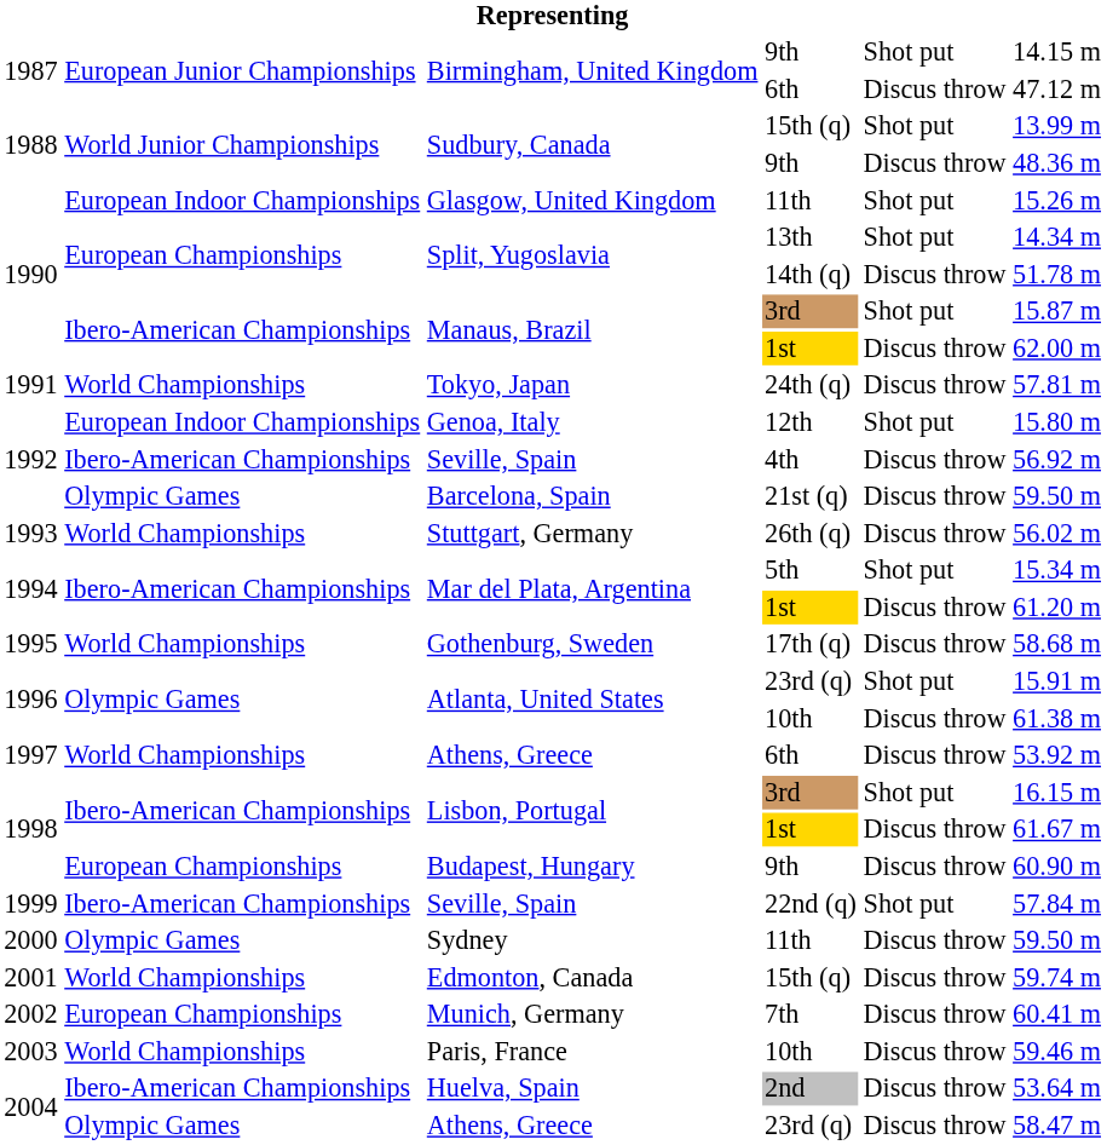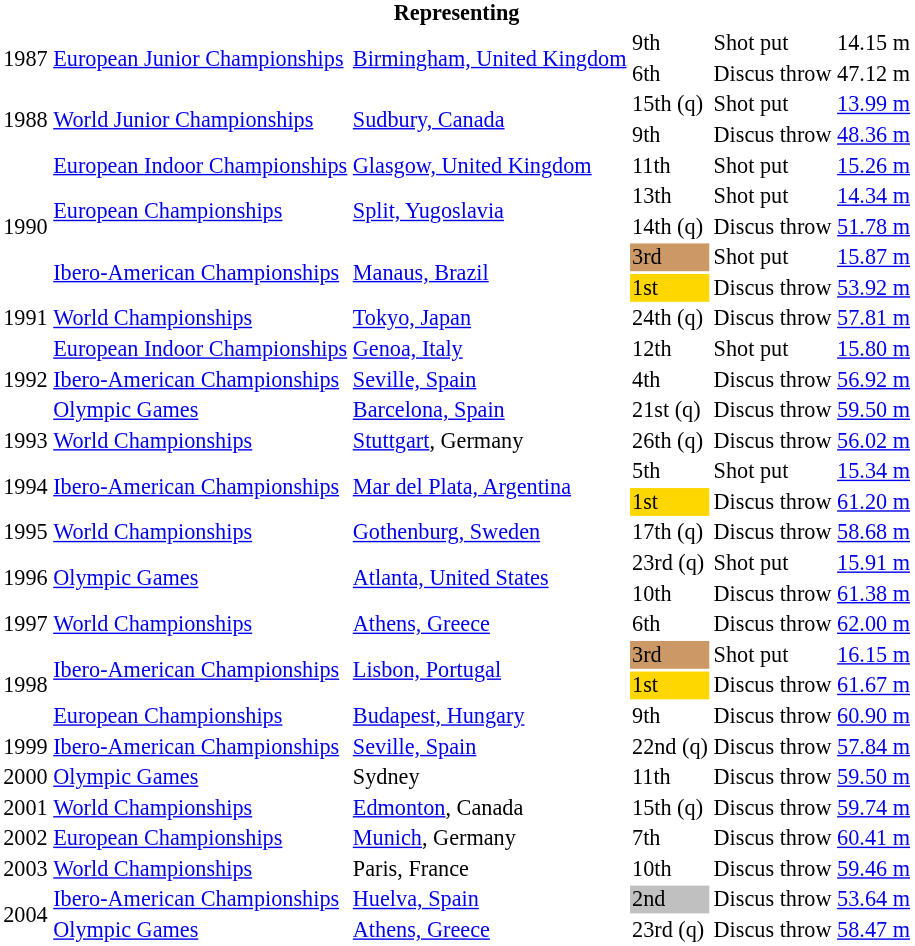 <table>
 <tr>
 <th colspan="6">Representing </th>
 </tr>
 <tr>
 <td rowspan=2>1987</td>
 <td rowspan=2><a href='#'>European Junior Championships</a></td>
 <td rowspan=2><a href='#'>Birmingham, United Kingdom</a></td>
 <td>9th</td>
 <td>Shot put</td>
 <td>14.15 m</td>
 </tr>
 <tr>
 <td>6th</td>
 <td>Discus throw</td>
 <td>47.12 m</td>
 </tr>
 <tr>
 <td rowspan=2>1988</td>
 <td rowspan=2><a href='#'>World Junior Championships</a></td>
 <td rowspan=2><a href='#'>Sudbury, Canada</a></td>
 <td>15th (q)</td>
 <td>Shot put</td>
 <td><a href='#'>13.99 m</a></td>
 </tr>
 <tr>
 <td>9th</td>
 <td>Discus throw</td>
 <td><a href='#'>48.36 m</a></td>
 </tr>
 <tr>
 <td rowspan=5>1990</td>
 <td><a href='#'>European Indoor Championships</a></td>
 <td><a href='#'>Glasgow, United Kingdom</a></td>
 <td>11th</td>
 <td>Shot put</td>
 <td><a href='#'>15.26 m</a></td>
 </tr>
 <tr>
 <td rowspan=2><a href='#'>European Championships</a></td>
 <td rowspan=2><a href='#'>Split, Yugoslavia</a></td>
 <td>13th</td>
 <td>Shot put</td>
 <td><a href='#'>14.34 m</a></td>
 </tr>
 <tr>
 <td>14th (q)</td>
 <td>Discus throw</td>
 <td><a href='#'>51.78 m</a></td>
 </tr>
 <tr>
 <td rowspan=2><a href='#'>Ibero-American Championships</a></td>
 <td rowspan=2><a href='#'>Manaus, Brazil</a></td>
 <td bgcolor=cc9966>3rd</td>
 <td>Shot put</td>
 <td><a href='#'>15.87 m</a></td>
 </tr>
 <tr>
 <td bgcolor=gold>1st</td>
 <td>Discus throw</td>
-<td><a href='#'>62.00 m</a></td>
+<td><a href='#'>53.92 m</a></td>
 </tr>
 <tr>
 <td>1991</td>
 <td><a href='#'>World Championships</a></td>
 <td><a href='#'>Tokyo, Japan</a></td>
 <td>24th (q)</td>
 <td>Discus throw</td>
 <td><a href='#'>57.81 m</a></td>
 </tr>
 <tr>
 <td rowspan=3>1992</td>
 <td><a href='#'>European Indoor Championships</a></td>
 <td><a href='#'>Genoa, Italy</a></td>
 <td>12th</td>
 <td>Shot put</td>
 <td><a href='#'>15.80 m</a></td>
 </tr>
 <tr>
 <td><a href='#'>Ibero-American Championships</a></td>
 <td><a href='#'>Seville, Spain</a></td>
 <td>4th</td>
 <td>Discus throw</td>
 <td><a href='#'>56.92 m</a></td>
 </tr>
 <tr>
 <td><a href='#'>Olympic Games</a></td>
 <td><a href='#'>Barcelona, Spain</a></td>
 <td>21st (q)</td>
 <td>Discus throw</td>
 <td><a href='#'>59.50 m</a></td>
 </tr>
 <tr>
 <td>1993</td>
 <td><a href='#'>World Championships</a></td>
 <td><a href='#'>Stuttgart</a>, Germany</td>
 <td>26th (q)</td>
 <td>Discus throw</td>
 <td><a href='#'>56.02 m</a></td>
 </tr>
 <tr>
 <td rowspan=2>1994</td>
 <td rowspan=2><a href='#'>Ibero-American Championships</a></td>
 <td rowspan=2><a href='#'>Mar del Plata, Argentina</a></td>
 <td>5th</td>
 <td>Shot put</td>
 <td><a href='#'>15.34 m</a></td>
 </tr>
 <tr>
 <td bgcolor=gold>1st</td>
 <td>Discus throw</td>
 <td><a href='#'>61.20 m</a></td>
 </tr>
 <tr>
 <td>1995</td>
 <td><a href='#'>World Championships</a></td>
 <td><a href='#'>Gothenburg, Sweden</a></td>
 <td>17th (q)</td>
 <td>Discus throw</td>
 <td><a href='#'>58.68 m</a></td>
 </tr>
 <tr>
 <td rowspan=2>1996</td>
 <td rowspan=2><a href='#'>Olympic Games</a></td>
 <td rowspan=2><a href='#'>Atlanta, United States</a></td>
 <td>23rd (q)</td>
 <td>Shot put</td>
 <td><a href='#'>15.91 m</a></td>
 </tr>
 <tr>
 <td>10th</td>
 <td>Discus throw</td>
 <td><a href='#'>61.38 m</a></td>
 </tr>
 <tr>
 <td>1997</td>
 <td><a href='#'>World Championships</a></td>
 <td><a href='#'>Athens, Greece</a></td>
 <td>6th</td>
 <td>Discus throw</td>
-<td><a href='#'>53.92 m</a></td>
+<td><a href='#'>62.00 m</a></td>
 </tr>
 <tr>
 <td rowspan=3>1998</td>
 <td rowspan=2><a href='#'>Ibero-American Championships</a></td>
 <td rowspan=2><a href='#'>Lisbon, Portugal</a></td>
 <td bgcolor=cc9966>3rd</td>
 <td>Shot put</td>
 <td><a href='#'>16.15 m</a></td>
 </tr>
 <tr>
 <td bgcolor=gold>1st</td>
 <td>Discus throw</td>
 <td><a href='#'>61.67 m</a></td>
 </tr>
 <tr>
 <td><a href='#'>European Championships</a></td>
 <td><a href='#'>Budapest, Hungary</a></td>
 <td>9th</td>
 <td>Discus throw</td>
 <td><a href='#'>60.90 m</a></td>
 </tr>
 <tr>
 <td>1999</td>
 <td><a href='#'>Ibero-American Championships</a></td>
 <td><a href='#'>Seville, Spain</a></td>
 <td>22nd (q)</td>
-<td>Shot put</td>
+<td>Discus throw</td>
 <td><a href='#'>57.84 m</a></td>
 </tr>
 <tr>
 <td>2000</td>
 <td><a href='#'>Olympic Games</a></td>
 <td>Sydney</td>
 <td>11th</td>
 <td>Discus throw</td>
 <td><a href='#'>59.50 m</a></td>
 </tr>
 <tr>
 <td>2001</td>
 <td><a href='#'>World Championships</a></td>
 <td><a href='#'>Edmonton</a>, Canada</td>
 <td>15th (q)</td>
 <td>Discus throw</td>
 <td><a href='#'>59.74 m</a></td>
 </tr>
 <tr>
 <td>2002</td>
 <td><a href='#'>European Championships</a></td>
 <td><a href='#'>Munich</a>, Germany</td>
 <td>7th</td>
 <td>Discus throw</td>
 <td><a href='#'>60.41 m</a></td>
 </tr>
 <tr>
 <td>2003</td>
 <td><a href='#'>World Championships</a></td>
 <td>Paris, France</td>
 <td>10th</td>
 <td>Discus throw</td>
 <td><a href='#'>59.46 m</a></td>
 </tr>
 <tr>
 <td rowspan=2>2004</td>
 <td><a href='#'>Ibero-American Championships</a></td>
 <td><a href='#'>Huelva, Spain</a></td>
 <td bgcolor=silver>2nd</td>
 <td>Discus throw</td>
 <td><a href='#'>53.64 m</a></td>
 </tr>
 <tr>
 <td><a href='#'>Olympic Games</a></td>
 <td><a href='#'>Athens, Greece</a></td>
 <td>23rd (q)</td>
 <td>Discus throw</td>
 <td><a href='#'>58.47 m</a></td>
 </tr>
 </table>
